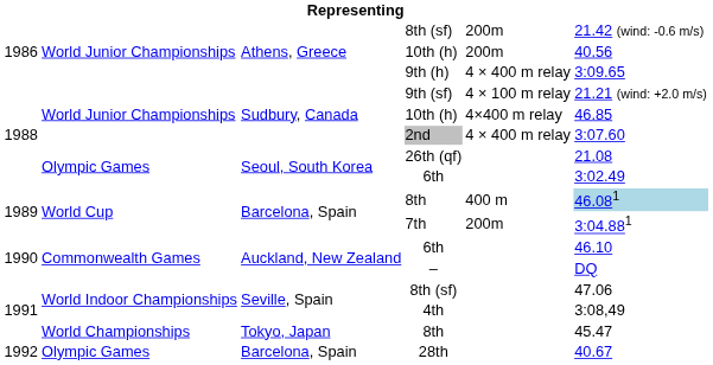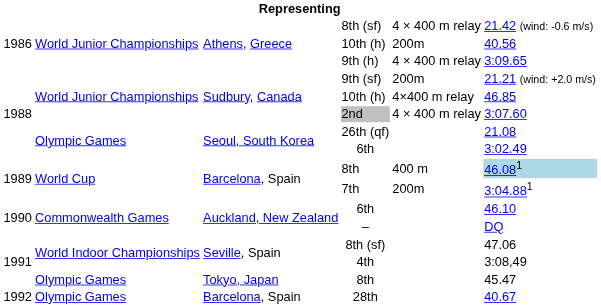 <table>
 <tr>
 <th colspan="6">Representing </th>
 </tr>
 <tr>
 <td rowspan=3>1986</td>
 <td rowspan=3><a href='#'>World Junior Championships</a></td>
 <td rowspan=3><a href='#'>Athens</a>, <a href='#'>Greece</a></td>
 <td>8th (sf)</td>
-<td>200m</td>
+<td>4 × 400 m relay</td>
 <td><a href='#'>21.42</a> <small>(wind: -0.6 m/s)</small></td>
 </tr>
 <tr>
 <td>10th (h)</td>
 <td>200m</td>
 <td><a href='#'>40.56</a></td>
 </tr>
 <tr>
 <td>9th (h)</td>
 <td>4 × 400 m relay</td>
 <td><a href='#'>3:09.65</a></td>
 </tr>
 <tr>
 <td rowspan=5>1988</td>
 <td rowspan=3><a href='#'>World Junior Championships</a></td>
 <td rowspan=3><a href='#'>Sudbury</a>, <a href='#'>Canada</a></td>
 <td>9th (sf)</td>
-<td>4 × 100 m relay</td>
+<td>200m</td>
 <td><a href='#'>21.21</a> <small>(wind: +2.0 m/s)</small></td>
 </tr>
 <tr>
 <td>10th (h)</td>
 <td>4×400 m relay</td>
 <td><a href='#'>46.85</a></td>
 </tr>
 <tr>
 <td bgcolor=silver>2nd</td>
 <td>4 × 400 m relay</td>
 <td><a href='#'>3:07.60</a></td>
 </tr>
 <tr>
 <td rowspan=2><a href='#'>Olympic Games</a></td>
 <td rowspan=2><a href='#'>Seoul, South Korea</a></td>
 <td align="center">26th (qf)</td>
 <td></td>
 <td><a href='#'>21.08</a></td>
 </tr>
 <tr>
 <td align="center">6th</td>
 <td></td>
 <td><a href='#'>3:02.49</a></td>
 </tr>
 <tr>
 <td rowspan=2>1989</td>
 <td rowspan=2><a href='#'>World Cup</a></td>
 <td rowspan=2><a href='#'>Barcelona</a>, Spain</td>
 <td>8th</td>
 <td>400 m</td>
 <td style="background: lightblue;"><a href='#'>46.08</a><sup>1</sup></td>
 </tr>
 <tr>
 <td>7th</td>
 <td>200m</td>
 <td><a href='#'>3:04.88</a><sup>1</sup></td>
 </tr>
 <tr>
 <td rowspan=2>1990</td>
 <td rowspan=2><a href='#'>Commonwealth Games</a></td>
 <td rowspan=2><a href='#'>Auckland, New Zealand</a></td>
 <td align="center">6th</td>
 <td></td>
 <td><a href='#'>46.10</a></td>
 </tr>
 <tr>
 <td align="center">–</td>
 <td></td>
 <td><a href='#'>DQ</a></td>
 </tr>
 <tr>
 <td rowspan=3>1991</td>
 <td rowspan=2><a href='#'>World Indoor Championships</a></td>
 <td rowspan=2><a href='#'>Seville</a>, Spain</td>
 <td align="center">8th (sf)</td>
 <td></td>
 <td>47.06</td>
 </tr>
 <tr>
 <td align="center">4th</td>
 <td></td>
 <td>3:08,49</td>
 </tr>
 <tr>
-<td><a href='#'>World Championships</a></td>
+<td><a href='#'>Olympic Games</a></td>
 <td><a href='#'>Tokyo, Japan</a></td>
 <td align="center">8th</td>
 <td></td>
 <td>45.47</td>
 </tr>
 <tr>
 <td>1992</td>
 <td><a href='#'>Olympic Games</a></td>
 <td><a href='#'>Barcelona</a>, Spain</td>
 <td align="center">28th</td>
 <td></td>
 <td><a href='#'>40.67</a></td>
 </tr>
 </table>
